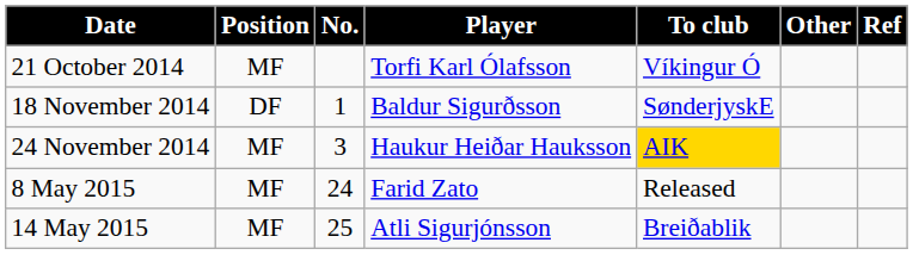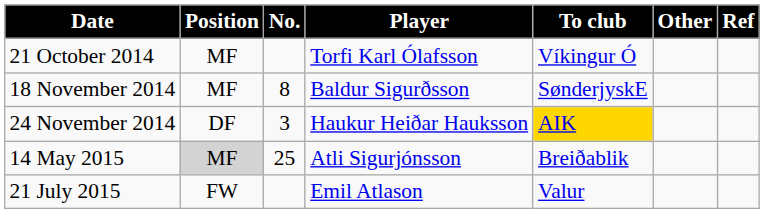 <table class="wikitable sortable">
 <tr>
 <th style="background:#000000; color:white;"><strong>Date</strong></th>
 <th style="background:#000000; color:white;"><strong>Position</strong></th>
 <th style="background:#000000; color:white;"><strong>No.</strong></th>
 <th style="background:#000000; color:white;"><strong>Player</strong></th>
 <th style="background:#000000; color:white;"><strong>To club</strong></th>
 <th style="background:#000000; color:white;"><strong>Other</strong></th>
 <th style="background:#000000; color:white;"><strong>Ref</strong></th>
 </tr>
 <tr>
 <td>21 October 2014</td>
 <td style="text-align:center;">MF</td>
 <td style="text-align:center;"></td>
 <td style="text-align:left;"> <a href='#'>Torfi Karl Ólafsson</a></td>
 <td style="text-align:left;"> <a href='#'>Víkingur Ó</a></td>
 <td></td>
 <td></td>
 </tr>
 <tr>
 <td>18 November 2014</td>
-<td style="text-align:center;">DF</td>
-<td style="text-align:center;">1</td>
+<td style="text-align:center;">MF</td>
+<td style="text-align:center;">8</td>
 <td style="text-align:left;"> <a href='#'>Baldur Sigurðsson</a></td>
 <td style="text-align:left;"> <a href='#'>SønderjyskE</a></td>
 <td style="text-align:center;"></td>
 <td></td>
 </tr>
 <tr>
 <td>24 November 2014</td>
-<td style="text-align:center;">MF</td>
+<td style="text-align:center;">DF</td>
 <td style="text-align:center;">3</td>
 <td style="text-align:left;"> <a href='#'>Haukur Heiðar Hauksson</a></td>
 <td style="background: gold; text-align:left;"> <a href='#'>AIK</a></td>
 <td style="text-align:center;"></td>
 <td></td>
 </tr>
 <tr>
-<td>8 May 2015</td>
-<td style="text-align:center;">MF</td>
-<td style="text-align:center;">24</td>
-<td style="text-align:left;"> <a href='#'>Farid Zato</a></td>
-<td style="text-align:left;">Released</td>
-<td style="text-align:center;"></td>
-<td></td>
-</tr>
-<tr>
 <td>14 May 2015</td>
-<td style="text-align:center;">MF</td>
+<td style="background: lightgrey; text-align:center;">MF</td>
 <td style="text-align:center;">25</td>
 <td style="text-align:left;"> <a href='#'>Atli Sigurjónsson</a></td>
 <td style="text-align:left;"> <a href='#'>Breiðablik</a></td>
 <td style="text-align:center;"></td>
 <td></td>
 </tr>
+<tr>
+<td>21 July 2015</td>
+<td style="text-align:center;">FW</td>
+<td style="text-align:center;"></td>
+<td style="text-align:left;"> <a href='#'>Emil Atlason</a></td>
+<td style="text-align:left;"> <a href='#'>Valur</a></td>
+<td></td>
+<td></td>
+</tr>
 </table>
